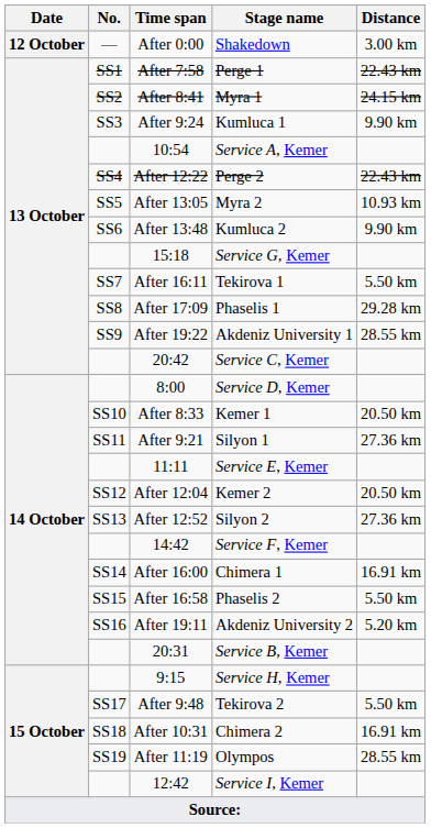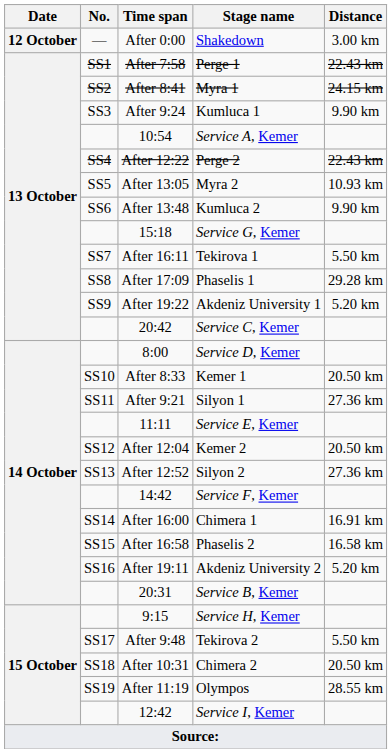 <table class="wikitable" style="font-size: 85%;">
 <tr>
 <th>Date</th>
 <th>No.</th>
 <th>Time span</th>
 <th>Stage name</th>
 <th>Distance</th>
 </tr>
 <tr>
 <th rowspan="1">12 October</th>
 <td align="center">—</td>
 <td align="center">After 0:00</td>
 <td><a href='#'>Shakedown</a></td>
 <td align="center">3.00 km</td>
 </tr>
 <tr>
 <th rowspan="12">13 October</th>
 <td align="center"><s>SS1</s></td>
 <td align="center"><s>After 7:58</s></td>
 <td><s>Perge 1</s></td>
 <td align="center"><s>22.43 km</s></td>
 </tr>
 <tr>
 <td align="center"><s>SS2</s></td>
 <td align="center"><s>After 8:41</s></td>
 <td><s>Myra 1</s></td>
 <td align="center"><s>24.15 km</s></td>
 </tr>
 <tr>
 <td align="center">SS3</td>
 <td align="center">After 9:24</td>
 <td>Kumluca 1</td>
 <td align="center">9.90 km</td>
 </tr>
 <tr>
 <td align="center"></td>
 <td align="center">10:54</td>
 <td><em>Service A</em>, <a href='#'>Kemer</a></td>
 <td></td>
 </tr>
 <tr>
 <td align="center"><s>SS4</s></td>
 <td align="center"><s>After 12:22</s></td>
 <td><s>Perge 2</s></td>
 <td align="center"><s>22.43 km</s></td>
 </tr>
 <tr>
 <td align="center">SS5</td>
 <td align="center">After 13:05</td>
 <td>Myra 2</td>
 <td align="center">10.93 km</td>
 </tr>
 <tr>
 <td align="center">SS6</td>
 <td align="center">After 13:48</td>
 <td>Kumluca 2</td>
 <td align="center">9.90 km</td>
 </tr>
 <tr>
 <td align="center"></td>
 <td align="center">15:18</td>
 <td><em>Service G</em>, <a href='#'>Kemer</a></td>
 <td></td>
 </tr>
 <tr>
 <td align="center">SS7</td>
 <td align="center">After 16:11</td>
 <td>Tekirova 1</td>
 <td align="center">5.50 km</td>
 </tr>
 <tr>
 <td align="center">SS8</td>
 <td align="center">After 17:09</td>
 <td>Phaselis 1</td>
 <td align="center">29.28 km</td>
 </tr>
 <tr>
 <td align="center">SS9</td>
 <td align="center">After 19:22</td>
 <td>Akdeniz University 1</td>
-<td align="center">28.55 km</td>
+<td align="center">5.20 km</td>
 </tr>
 <tr>
 <td align="center"></td>
 <td align="center">20:42</td>
 <td><em>Service C</em>, <a href='#'>Kemer</a></td>
 <td></td>
 </tr>
 <tr>
 <th rowspan="11">14 October</th>
 <td align="center"></td>
 <td align="center">8:00</td>
 <td><em>Service D</em>, <a href='#'>Kemer</a></td>
 <td></td>
 </tr>
 <tr>
 <td align="center">SS10</td>
 <td align="center">After 8:33</td>
 <td>Kemer 1</td>
 <td align="center">20.50 km</td>
 </tr>
 <tr>
 <td align="center">SS11</td>
 <td align="center">After 9:21</td>
 <td>Silyon 1</td>
 <td align="center">27.36 km</td>
 </tr>
 <tr>
 <td align="center"></td>
 <td align="center">11:11</td>
 <td><em>Service E</em>, <a href='#'>Kemer</a></td>
 <td></td>
 </tr>
 <tr>
 <td align="center">SS12</td>
 <td align="center">After 12:04</td>
 <td>Kemer 2</td>
 <td align="center">20.50 km</td>
 </tr>
 <tr>
 <td align="center">SS13</td>
 <td align="center">After 12:52</td>
 <td>Silyon 2</td>
 <td align="center">27.36 km</td>
 </tr>
 <tr>
 <td align="center"></td>
 <td align="center">14:42</td>
 <td><em>Service F</em>, <a href='#'>Kemer</a></td>
 <td></td>
 </tr>
 <tr>
 <td align="center">SS14</td>
 <td align="center">After 16:00</td>
 <td>Chimera 1</td>
 <td align="center">16.91 km</td>
 </tr>
 <tr>
 <td align="center">SS15</td>
 <td align="center">After 16:58</td>
 <td>Phaselis 2</td>
-<td align="center">5.50 km</td>
+<td align="center">16.58 km</td>
 </tr>
 <tr>
 <td align="center">SS16</td>
 <td align="center">After 19:11</td>
 <td>Akdeniz University 2</td>
 <td align="center">5.20 km</td>
 </tr>
 <tr>
 <td align="center"></td>
 <td align="center">20:31</td>
 <td><em>Service B</em>, <a href='#'>Kemer</a></td>
 <td></td>
 </tr>
 <tr>
 <th rowspan="5">15 October</th>
 <td align="center"></td>
 <td align="center">9:15</td>
 <td><em>Service H</em>, <a href='#'>Kemer</a></td>
 <td></td>
 </tr>
 <tr>
 <td align="center">SS17</td>
 <td align="center">After 9:48</td>
 <td>Tekirova 2</td>
 <td align="center">5.50 km</td>
 </tr>
 <tr>
 <td align="center">SS18</td>
 <td align="center">After 10:31</td>
 <td>Chimera 2</td>
-<td align="center">16.91 km</td>
+<td align="center">20.50 km</td>
 </tr>
 <tr>
 <td align="center">SS19</td>
 <td align="center">After 11:19</td>
 <td>Olympos</td>
 <td align="center">28.55 km</td>
 </tr>
 <tr>
 <td align="center"></td>
 <td align="center">12:42</td>
 <td><em>Service I</em>, <a href='#'>Kemer</a></td>
 <td></td>
 </tr>
 <tr>
 <td colspan="5" style="background-color:#EAECF0;text-align:center"><strong>Source:</strong></td>
 </tr>
 <tr>
 </tr>
 </table>
